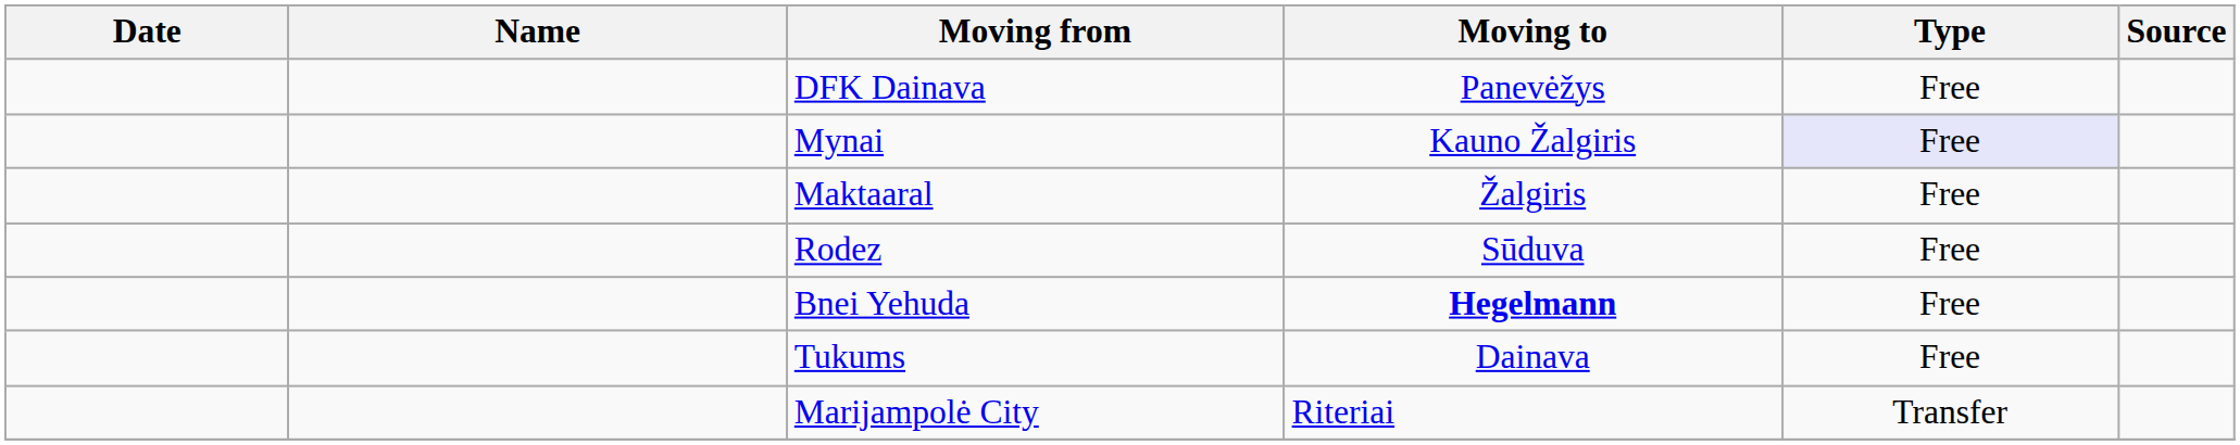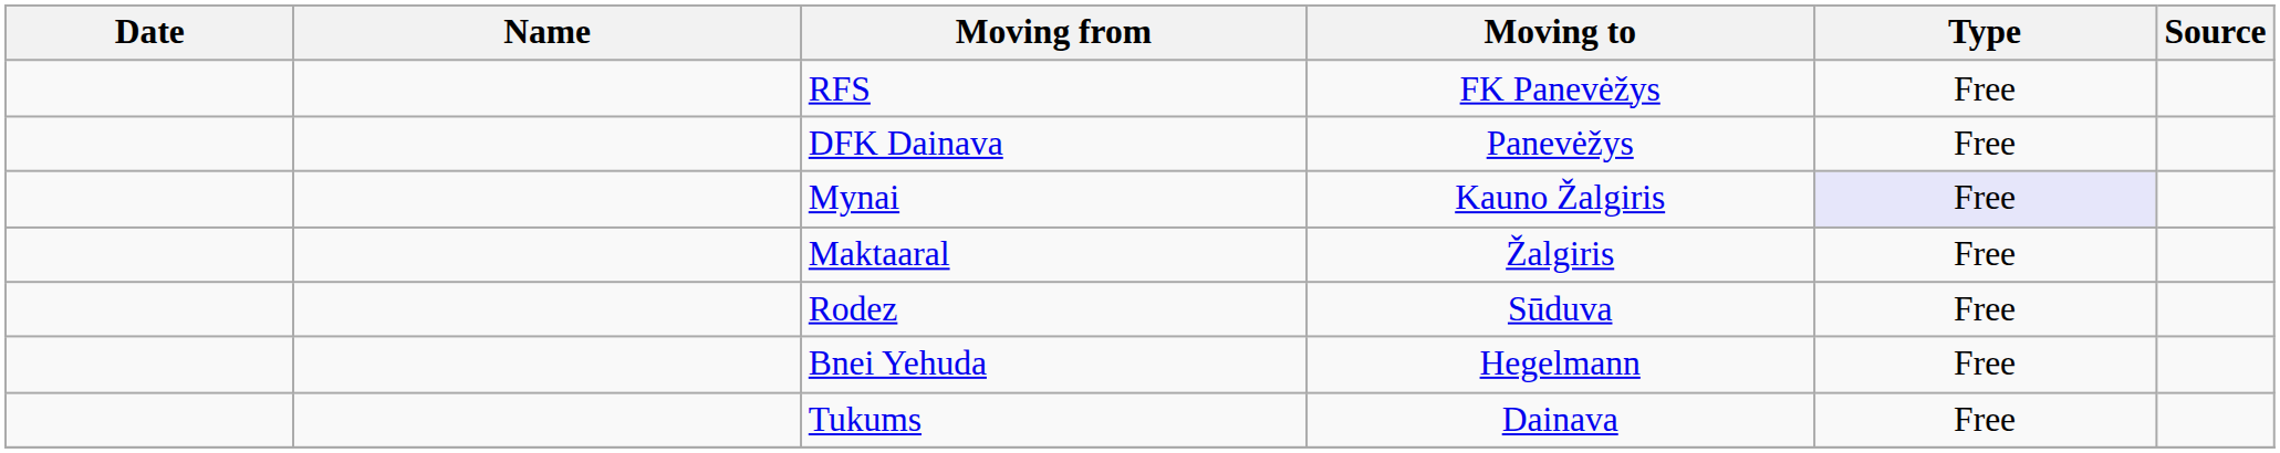 <table class="wikitable sortable">
 <tr>
 <th style="width:125px;">Date</th>
 <th style="width:225px;">Name</th>
 <th style="width:225px;">Moving from</th>
 <th style="width:225px;">Moving to</th>
 <th style="width:150px;">Type</th>
 <th style="width:20px;">Source</th>
+</tr>
+<tr>
+<td align=center></td>
+<td> </td>
+<td> <a href='#'>RFS</a></td>
+<td align=center><a href='#'>FK Panevėžys</a></td>
+<td align=center>Free</td>
+<td align=center></td>
 </tr>
 <tr>
 <td align=center></td>
 <td> </td>
 <td><a href='#'>DFK Dainava</a></td>
 <td align=center><a href='#'>Panevėžys</a></td>
 <td align=center>Free</td>
 <td align=center></td>
 </tr>
 <tr>
 <td align=center></td>
 <td> </td>
 <td> <a href='#'>Mynai</a></td>
 <td align=center><a href='#'>Kauno Žalgiris</a></td>
 <td align=center style="background: lavender;">Free</td>
 <td align=center></td>
 </tr>
 <tr>
 <td align=center></td>
 <td> </td>
 <td> <a href='#'>Maktaaral</a></td>
 <td align=center><a href='#'>Žalgiris</a></td>
 <td align=center>Free</td>
 <td align=center></td>
 </tr>
 <tr>
 <td align=center></td>
 <td> </td>
 <td> <a href='#'>Rodez</a></td>
 <td align=center><a href='#'>Sūduva</a></td>
 <td align=center>Free</td>
 <td align=center></td>
 </tr>
 <tr>
 <td align=center></td>
 <td> </td>
 <td> <a href='#'>Bnei Yehuda</a></td>
-<td align=center><strong><a href='#'>Hegelmann</a></strong></td>
+<td align=center><a href='#'>Hegelmann</a></td>
 <td align=center>Free</td>
 <td align=center></td>
 </tr>
 <tr>
 <td align=center></td>
 <td> </td>
 <td> <a href='#'>Tukums</a></td>
 <td align=center><a href='#'>Dainava</a></td>
 <td align=center>Free</td>
 <td align=center></td>
 </tr>
 <tr>
-<td align=center></td>
-<td> </td>
-<td><a href='#'>Marijampolė City</a></td>
-<td><a href='#'>Riteriai</a></td>
-<td align=center>Transfer</td>
-<td align=center></td>
-</tr>
-<tr>
 </tr>
 </table>
